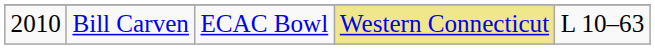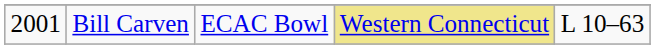 <table class="wikitable">
 <tr>
 </tr>
 <tr>
-<td>2010</td>
+<td>2001</td>
 <td><a href='#'>Bill Carven</a></td>
 <td><a href='#'>ECAC Bowl</a></td>
 <td style="background: khaki;"><a href='#'>Western Connecticut</a></td>
 <td>L 10–63</td>
 </tr>
 </table>
